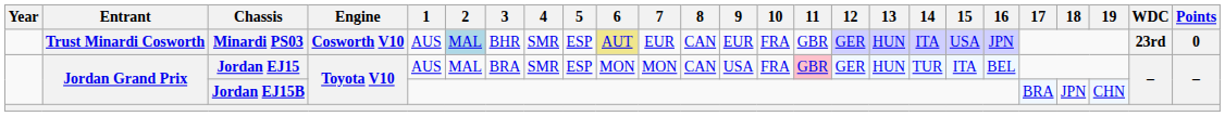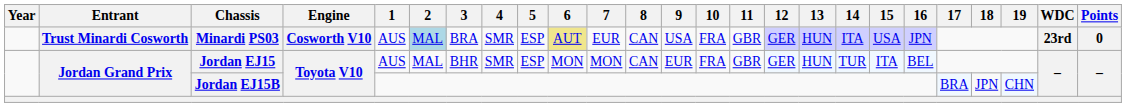 <table class="wikitable" style="text-align:center; font-size:85%">
 <tr>
 <th>Year</th>
 <th>Entrant</th>
 <th>Chassis</th>
 <th>Engine</th>
 <th>1</th>
 <th>2</th>
 <th>3</th>
 <th>4</th>
 <th>5</th>
 <th>6</th>
 <th>7</th>
 <th>8</th>
 <th>9</th>
 <th>10</th>
 <th>11</th>
 <th>12</th>
 <th>13</th>
 <th>14</th>
 <th>15</th>
 <th>16</th>
 <th>17</th>
 <th>18</th>
 <th>19</th>
 <th>WDC</th>
 <th><a href='#'>Points</a></th>
 </tr>
 <tr>
 <td></td>
 <th nowrap><a href='#'>Trust Minardi Cosworth</a></th>
 <th nowrap><a href='#'>Minardi</a> <a href='#'>PS03</a></th>
 <th nowrap><a href='#'>Cosworth</a> <a href='#'>V10</a></th>
 <td><a href='#'>AUS</a></td>
 <td style="background: lightblue;"><a href='#'>MAL</a></td>
-<td><a href='#'>BHR</a></td>
+<td><a href='#'>BRA</a></td>
 <td><a href='#'>SMR</a></td>
 <td><a href='#'>ESP</a></td>
 <td style="background: khaki;"><a href='#'>AUT</a></td>
 <td><a href='#'>EUR</a></td>
 <td><a href='#'>CAN</a></td>
-<td><a href='#'>EUR</a></td>
+<td><a href='#'>USA</a></td>
 <td><a href='#'>FRA</a></td>
 <td><a href='#'>GBR</a></td>
 <td style="background:#CFCFFF;"><a href='#'>GER</a><br></td>
 <td style="background:#CFCFFF;"><a href='#'>HUN</a><br></td>
 <td style="background:#CFCFFF;"><a href='#'>ITA</a><br></td>
 <td style="background:#CFCFFF;"><a href='#'>USA</a><br></td>
 <td style="background:#CFCFFF;"><a href='#'>JPN</a><br></td>
 <td colspan=3></td>
 <th>23rd</th>
 <th>0</th>
 </tr>
 <tr>
 <td rowspan="2"></td>
 <th rowspan="2"  nowrap><a href='#'>Jordan Grand Prix</a></th>
 <th nowrap><a href='#'>Jordan</a> <a href='#'>EJ15</a></th>
 <th rowspan="2"  nowrap><a href='#'>Toyota</a> <a href='#'>V10</a></th>
 <td><a href='#'>AUS</a></td>
 <td><a href='#'>MAL</a></td>
-<td><a href='#'>BRA</a></td>
+<td><a href='#'>BHR</a></td>
 <td><a href='#'>SMR</a></td>
 <td><a href='#'>ESP</a></td>
 <td><a href='#'>MON</a></td>
 <td><a href='#'>MON</a></td>
 <td><a href='#'>CAN</a></td>
-<td><a href='#'>USA</a></td>
+<td><a href='#'>EUR</a></td>
 <td><a href='#'>FRA</a></td>
-<td style="background: pink;"><a href='#'>GBR</a></td>
+<td><a href='#'>GBR</a></td>
 <td style="background:#F0F8FF;"><a href='#'>GER</a><br></td>
 <td style="background:#F0F8FF;"><a href='#'>HUN</a><br></td>
 <td style="background:#F0F8FF;"><a href='#'>TUR</a><br></td>
 <td style="background:#F0F8FF;"><a href='#'>ITA</a><br></td>
 <td style="background:#F0F8FF;"><a href='#'>BEL</a><br></td>
 <td colspan=3></td>
 <th rowspan="2">–</th>
 <th rowspan="2">–</th>
 </tr>
 <tr>
 <th nowrap><a href='#'>Jordan</a> <a href='#'>EJ15B</a></th>
 <td colspan=16></td>
 <td style="background:#F0F8FF;"><a href='#'>BRA</a><br></td>
 <td><a href='#'>JPN</a></td>
 <td style="background:#F0F8FF;"><a href='#'>CHN</a><br></td>
 </tr>
 <tr>
 <th colspan="25"></th>
 </tr>
 </table>
